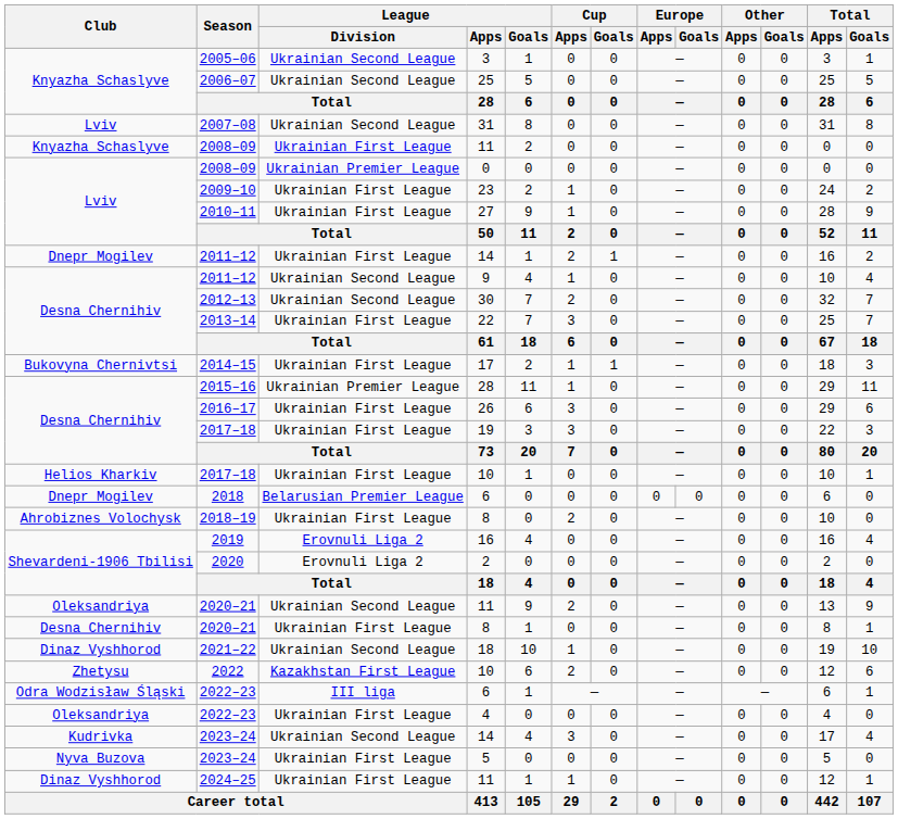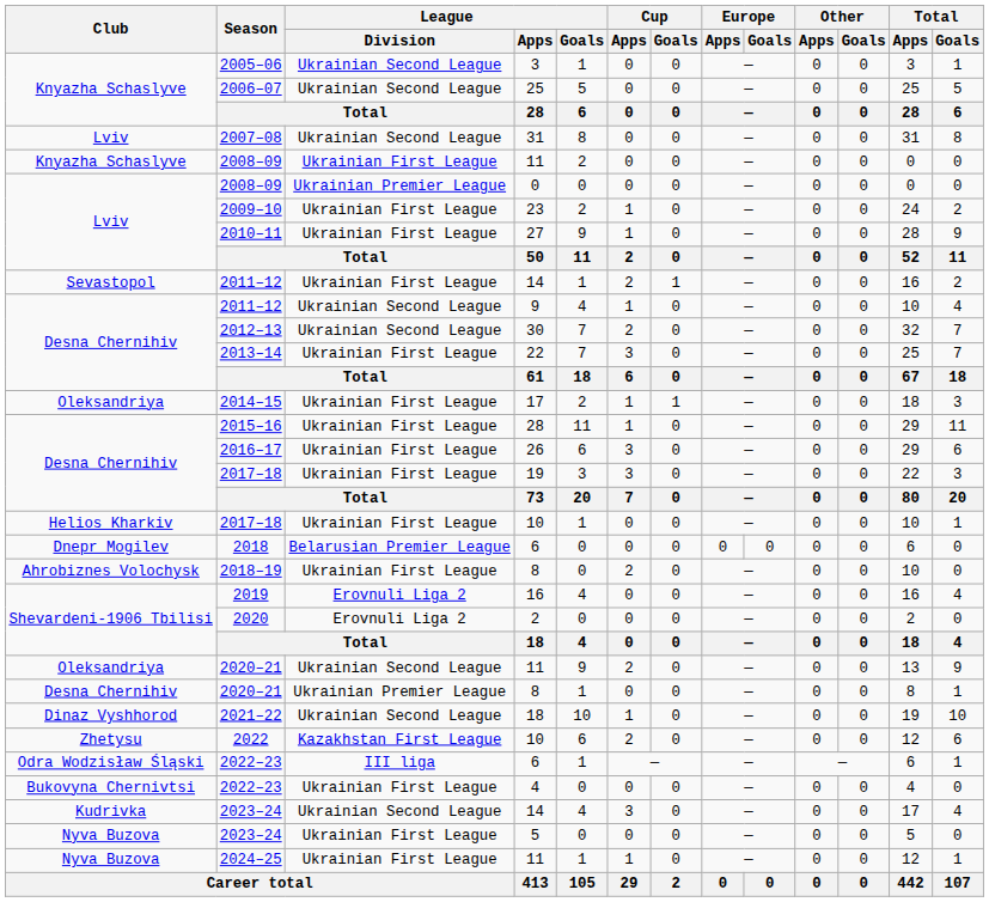 <table class="wikitable" style="text-align:center">
 <tr>
 <th rowspan="2">Club</th>
 <th rowspan="2">Season</th>
 <th colspan="3">League</th>
 <th colspan="2">Cup</th>
 <th colspan="2">Europe</th>
 <th colspan="2">Other</th>
 <th colspan="2">Total</th>
 </tr>
 <tr>
 <th>Division</th>
 <th>Apps</th>
 <th>Goals</th>
 <th>Apps</th>
 <th>Goals</th>
 <th>Apps</th>
 <th>Goals</th>
 <th>Apps</th>
 <th>Goals</th>
 <th>Apps</th>
 <th>Goals</th>
 </tr>
 <tr>
 <td rowspan="3"><a href='#'>Knyazha Schaslyve</a></td>
 <td><a href='#'>2005–06</a></td>
 <td><a href='#'>Ukrainian Second League</a></td>
 <td>3</td>
 <td>1</td>
 <td>0</td>
 <td>0</td>
 <td colspan="2">—</td>
 <td>0</td>
 <td>0</td>
 <td>3</td>
 <td>1</td>
 </tr>
 <tr>
 <td><a href='#'>2006–07</a></td>
 <td>Ukrainian Second League</td>
 <td>25</td>
 <td>5</td>
 <td>0</td>
 <td>0</td>
 <td colspan="2">—</td>
 <td>0</td>
 <td>0</td>
 <td>25</td>
 <td>5</td>
 </tr>
 <tr>
 <th colspan="2">Total</th>
 <th>28</th>
 <th>6</th>
 <th>0</th>
 <th>0</th>
 <th colspan="2">—</th>
 <th>0</th>
 <th>0</th>
 <th>28</th>
 <th>6</th>
 </tr>
 <tr>
 <td rowspan="1"><a href='#'>Lviv</a></td>
 <td><a href='#'>2007–08</a></td>
 <td>Ukrainian Second League</td>
 <td>31</td>
 <td>8</td>
 <td>0</td>
 <td>0</td>
 <td colspan="2">—</td>
 <td>0</td>
 <td>0</td>
 <td>31</td>
 <td>8</td>
 </tr>
 <tr>
 <td rowspan="1"><a href='#'>Knyazha Schaslyve</a></td>
 <td><a href='#'>2008–09</a></td>
 <td><a href='#'>Ukrainian First League</a></td>
 <td>11</td>
 <td>2</td>
 <td>0</td>
 <td>0</td>
 <td colspan="2">—</td>
 <td>0</td>
 <td>0</td>
 <td>0</td>
 <td>0</td>
 </tr>
 <tr>
 <td rowspan="4"><a href='#'>Lviv</a></td>
 <td><a href='#'>2008–09</a></td>
 <td><a href='#'>Ukrainian Premier League</a></td>
 <td>0</td>
 <td>0</td>
 <td>0</td>
 <td>0</td>
 <td colspan="2">—</td>
 <td>0</td>
 <td>0</td>
 <td>0</td>
 <td>0</td>
 </tr>
 <tr>
 <td><a href='#'>2009–10</a></td>
 <td>Ukrainian First League</td>
 <td>23</td>
 <td>2</td>
 <td>1</td>
 <td>0</td>
 <td colspan="2">—</td>
 <td>0</td>
 <td>0</td>
 <td>24</td>
 <td>2</td>
 </tr>
 <tr>
 <td><a href='#'>2010–11</a></td>
 <td>Ukrainian First League</td>
 <td>27</td>
 <td>9</td>
 <td>1</td>
 <td>0</td>
 <td colspan="2">—</td>
 <td>0</td>
 <td>0</td>
 <td>28</td>
 <td>9</td>
 </tr>
 <tr>
 <th colspan="2">Total</th>
 <th>50</th>
 <th>11</th>
 <th>2</th>
 <th>0</th>
 <th colspan="2">—</th>
 <th>0</th>
 <th>0</th>
 <th>52</th>
 <th>11</th>
 </tr>
 <tr>
-<td rowspan="1"><a href='#'>Dnepr Mogilev</a></td>
+<td rowspan="1"><a href='#'>Sevastopol</a></td>
 <td><a href='#'>2011–12</a></td>
 <td>Ukrainian First League</td>
 <td>14</td>
 <td>1</td>
 <td>2</td>
 <td>1</td>
 <td colspan="2">—</td>
 <td>0</td>
 <td>0</td>
 <td>16</td>
 <td>2</td>
 </tr>
 <tr>
 <td rowspan="4"><a href='#'>Desna Chernihiv</a></td>
 <td><a href='#'>2011–12</a></td>
 <td>Ukrainian Second League</td>
 <td>9</td>
 <td>4</td>
 <td>1</td>
 <td>0</td>
 <td colspan="2">—</td>
 <td>0</td>
 <td>0</td>
 <td>10</td>
 <td>4</td>
 </tr>
 <tr>
 <td><a href='#'>2012–13</a></td>
 <td>Ukrainian Second League</td>
 <td>30</td>
 <td>7</td>
 <td>2</td>
 <td>0</td>
 <td colspan="2">—</td>
 <td>0</td>
 <td>0</td>
 <td>32</td>
 <td>7</td>
 </tr>
 <tr>
 <td><a href='#'>2013–14</a></td>
 <td>Ukrainian First League</td>
 <td>22</td>
 <td>7</td>
 <td>3</td>
 <td>0</td>
 <td colspan="2">—</td>
 <td>0</td>
 <td>0</td>
 <td>25</td>
 <td>7</td>
 </tr>
 <tr>
 <th colspan="2">Total</th>
 <th>61</th>
 <th>18</th>
 <th>6</th>
 <th>0</th>
 <th colspan="2">—</th>
 <th>0</th>
 <th>0</th>
 <th>67</th>
 <th>18</th>
 </tr>
 <tr>
-<td rowspan="1"><a href='#'>Bukovyna Chernivtsi</a></td>
+<td rowspan="1"><a href='#'>Oleksandriya</a></td>
 <td><a href='#'>2014–15</a></td>
 <td>Ukrainian First League</td>
 <td>17</td>
 <td>2</td>
 <td>1</td>
 <td>1</td>
 <td colspan="2">—</td>
 <td>0</td>
 <td>0</td>
 <td>18</td>
 <td>3</td>
 </tr>
 <tr>
 <td rowspan="4"><a href='#'>Desna Chernihiv</a></td>
 <td><a href='#'>2015–16</a></td>
-<td>Ukrainian Premier League</td>
+<td>Ukrainian First League</td>
 <td>28</td>
 <td>11</td>
 <td>1</td>
 <td>0</td>
 <td colspan="2">—</td>
 <td>0</td>
 <td>0</td>
 <td>29</td>
 <td>11</td>
 </tr>
 <tr>
 <td><a href='#'>2016–17</a></td>
 <td>Ukrainian First League</td>
 <td>26</td>
 <td>6</td>
 <td>3</td>
 <td>0</td>
 <td colspan="2">—</td>
 <td>0</td>
 <td>0</td>
 <td>29</td>
 <td>6</td>
 </tr>
 <tr>
 <td><a href='#'>2017–18</a></td>
 <td>Ukrainian First League</td>
 <td>19</td>
 <td>3</td>
 <td>3</td>
 <td>0</td>
 <td colspan="2">—</td>
 <td>0</td>
 <td>0</td>
 <td>22</td>
 <td>3</td>
 </tr>
 <tr>
 <th colspan="2">Total</th>
 <th>73</th>
 <th>20</th>
 <th>7</th>
 <th>0</th>
 <th colspan="2">—</th>
 <th>0</th>
 <th>0</th>
 <th>80</th>
 <th>20</th>
 </tr>
 <tr>
 <td rowspan="1"><a href='#'>Helios Kharkiv</a></td>
 <td><a href='#'>2017–18</a></td>
 <td>Ukrainian First League</td>
 <td>10</td>
 <td>1</td>
 <td>0</td>
 <td>0</td>
 <td colspan="2">—</td>
 <td>0</td>
 <td>0</td>
 <td>10</td>
 <td>1</td>
 </tr>
 <tr>
 <td rowspan="1"><a href='#'>Dnepr Mogilev</a></td>
 <td><a href='#'>2018</a></td>
 <td><a href='#'>Belarusian Premier League</a></td>
 <td>6</td>
 <td>0</td>
 <td>0</td>
 <td>0</td>
 <td>0</td>
 <td>0</td>
 <td>0</td>
 <td>0</td>
 <td>6</td>
 <td>0</td>
 </tr>
 <tr>
 <td rowspan="1"><a href='#'>Ahrobiznes Volochysk</a></td>
 <td><a href='#'>2018–19</a></td>
 <td>Ukrainian First League</td>
 <td>8</td>
 <td>0</td>
 <td>2</td>
 <td>0</td>
 <td colspan="2">—</td>
 <td>0</td>
 <td>0</td>
 <td>10</td>
 <td>0</td>
 </tr>
 <tr>
 <td rowspan="3"><a href='#'>Shevardeni-1906 Tbilisi</a></td>
 <td><a href='#'>2019</a></td>
 <td><a href='#'>Erovnuli Liga 2</a></td>
 <td>16</td>
 <td>4</td>
 <td>0</td>
 <td>0</td>
 <td colspan="2">—</td>
 <td>0</td>
 <td>0</td>
 <td>16</td>
 <td>4</td>
 </tr>
 <tr>
 <td><a href='#'>2020</a></td>
 <td>Erovnuli Liga 2</td>
 <td>2</td>
 <td>0</td>
 <td>0</td>
 <td>0</td>
 <td colspan="2">—</td>
 <td>0</td>
 <td>0</td>
 <td>2</td>
 <td>0</td>
 </tr>
 <tr>
 <th colspan="2">Total</th>
 <th>18</th>
 <th>4</th>
 <th>0</th>
 <th>0</th>
 <th colspan="2">—</th>
 <th>0</th>
 <th>0</th>
 <th>18</th>
 <th>4</th>
 </tr>
 <tr>
 <td rowspan="1"><a href='#'>Oleksandriya</a></td>
 <td><a href='#'>2020–21</a></td>
 <td>Ukrainian Second League</td>
 <td>11</td>
 <td>9</td>
 <td>2</td>
 <td>0</td>
 <td colspan="2">—</td>
 <td>0</td>
 <td>0</td>
 <td>13</td>
 <td>9</td>
 </tr>
 <tr>
 <td rowspan="1"><a href='#'>Desna Chernihiv</a></td>
 <td><a href='#'>2020–21</a></td>
-<td>Ukrainian First League</td>
+<td>Ukrainian Premier League</td>
 <td>8</td>
 <td>1</td>
 <td>0</td>
 <td>0</td>
 <td colspan="2">—</td>
 <td>0</td>
 <td>0</td>
 <td>8</td>
 <td>1</td>
 </tr>
 <tr>
 <td rowspan="1"><a href='#'>Dinaz Vyshhorod</a></td>
 <td><a href='#'>2021–22</a></td>
 <td>Ukrainian Second League</td>
 <td>18</td>
 <td>10</td>
 <td>1</td>
 <td>0</td>
 <td colspan="2">—</td>
 <td>0</td>
 <td>0</td>
 <td>19</td>
 <td>10</td>
 </tr>
 <tr>
 <td rowspan="1"><a href='#'>Zhetysu</a></td>
 <td><a href='#'>2022</a></td>
 <td><a href='#'>Kazakhstan First League</a></td>
 <td>10</td>
 <td>6</td>
 <td>2</td>
 <td>0</td>
 <td colspan="2">—</td>
 <td>0</td>
 <td>0</td>
 <td>12</td>
 <td>6</td>
 </tr>
 <tr>
 <td rowspan="1"><a href='#'>Odra Wodzisław Śląski</a></td>
 <td><a href='#'>2022–23</a></td>
 <td><a href='#'>III liga</a></td>
 <td>6</td>
 <td>1</td>
 <td colspan="2">—</td>
 <td colspan="2">—</td>
 <td colspan="2">—</td>
 <td>6</td>
 <td>1</td>
 </tr>
 <tr>
-<td rowspan="1"><a href='#'>Oleksandriya</a></td>
+<td rowspan="1"><a href='#'>Bukovyna Chernivtsi</a></td>
 <td><a href='#'>2022–23</a></td>
 <td>Ukrainian First League</td>
 <td>4</td>
 <td>0</td>
 <td>0</td>
 <td>0</td>
 <td colspan="2">—</td>
 <td>0</td>
 <td>0</td>
 <td>4</td>
 <td>0</td>
 </tr>
 <tr>
 <td rowspan="1"><a href='#'>Kudrivka</a></td>
 <td><a href='#'>2023–24</a></td>
 <td>Ukrainian Second League</td>
 <td>14</td>
 <td>4</td>
 <td>3</td>
 <td>0</td>
 <td colspan="2">—</td>
 <td>0</td>
 <td>0</td>
 <td>17</td>
 <td>4</td>
 </tr>
 <tr>
 <td rowspan="1"><a href='#'>Nyva Buzova</a></td>
 <td><a href='#'>2023–24</a></td>
 <td>Ukrainian First League</td>
 <td>5</td>
 <td>0</td>
 <td>0</td>
 <td>0</td>
 <td colspan="2">—</td>
 <td>0</td>
 <td>0</td>
 <td>5</td>
 <td>0</td>
 </tr>
 <tr>
-<td rowspan="1"><a href='#'>Dinaz Vyshhorod</a></td>
+<td rowspan="1"><a href='#'>Nyva Buzova</a></td>
 <td><a href='#'>2024–25</a></td>
 <td>Ukrainian First League</td>
 <td>11</td>
 <td>1</td>
 <td>1</td>
 <td>0</td>
 <td colspan="2">—</td>
 <td>0</td>
 <td>0</td>
 <td>12</td>
 <td>1</td>
 </tr>
 <tr>
 <th colspan="3">Career total</th>
 <th>413</th>
 <th>105</th>
 <th>29</th>
 <th>2</th>
 <th>0</th>
 <th>0</th>
 <th>0</th>
 <th>0</th>
 <th>442</th>
 <th>107</th>
 </tr>
 </table>
